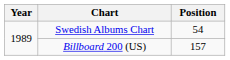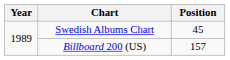 <table class="wikitable" width="330px">
 <tr>
 <th align="center">Year</th>
 <th align="center">Chart</th>
 <th align="center">Position</th>
 </tr>
 <tr>
 <td align="center" rowspan="2">1989</td>
 <td align="center"><a href='#'>Swedish Albums Chart</a></td>
-<td align="center">54</td>
+<td align="center">45</td>
 </tr>
 <tr>
 <td align="center"><a href='#'><em>Billboard</em> 200</a> (US)</td>
 <td align="center">157</td>
 </tr>
 </table>
